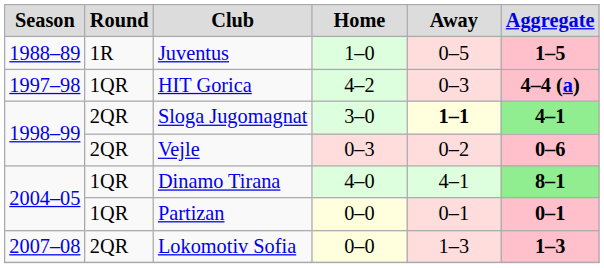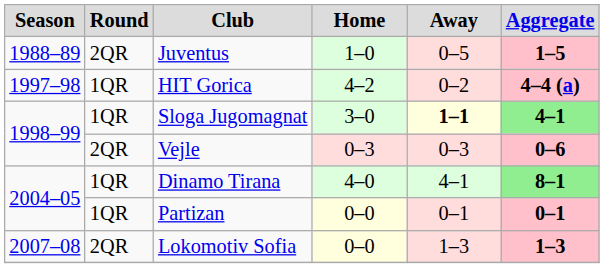 <table class="wikitable" style="text-align: center;">
 <tr>
 <th style="background:#DCDCDC">Season</th>
 <th style="background:#DCDCDC">Round</th>
 <th style="background:#DCDCDC">Club</th>
 <th width="67" style="background:#DCDCDC">Home</th>
 <th width="67" style="background:#DCDCDC">Away</th>
 <th width="67" style="background:#DCDCDC"><a href='#'>Aggregate</a></th>
 </tr>
 <tr>
 <td align=left><a href='#'>1988–89</a></td>
-<td align=left>1R</td>
+<td align=left>2QR</td>
 <td align=left> <a href='#'>Juventus</a></td>
 <td bgcolor="#ddffdd" style="text-align:center;">1–0</td>
 <td bgcolor="#ffdddd" style="text-align:center;">0–5</td>
 <td bgcolor=pink style="text-align:center;"><strong>1–5</strong></td>
 </tr>
 <tr>
 <td align=left><a href='#'>1997–98</a></td>
 <td align=left>1QR</td>
 <td align=left> <a href='#'>HIT Gorica</a></td>
 <td bgcolor="#ddffdd" style="text-align:center;">4–2</td>
-<td bgcolor="#ffdddd" style="text-align:center;">0–3</td>
+<td bgcolor="#ffdddd" style="text-align:center;">0–2</td>
 <td bgcolor=pink style="text-align:center;"><strong>4–4 (<a href='#'>a</a>)</strong></td>
 </tr>
 <tr>
 <td rowspan=2><a href='#'>1998–99</a></td>
-<td align=left>2QR</td>
+<td align=left>1QR</td>
 <td align=left> <a href='#'>Sloga Jugomagnat</a></td>
 <td bgcolor="#ddffdd" style="text-align:center;">3–0</td>
 <td bgcolor="#ffffdd" style="text-align:center;"><strong>1–1</strong></td>
 <td bgcolor=lightgreen style="text-align:center;"><strong>4–1</strong></td>
 </tr>
 <tr>
 <td align=left>2QR</td>
 <td align=left> <a href='#'>Vejle</a></td>
 <td bgcolor="#ffdddd" style="text-align:center;">0–3</td>
-<td bgcolor="#ffdddd" style="text-align:center;">0–2</td>
+<td bgcolor="#ffdddd" style="text-align:center;">0–3</td>
 <td bgcolor=pink style="text-align:center;"><strong>0–6</strong></td>
 </tr>
 <tr>
 <td rowspan=2><a href='#'>2004–05</a></td>
 <td align=left>1QR</td>
 <td align=left> <a href='#'>Dinamo Tirana</a></td>
 <td bgcolor="#ddffdd" style="text-align:center;">4–0</td>
 <td bgcolor="#ddffdd" style="text-align:center;">4–1</td>
 <td bgcolor=lightgreen style="text-align:center;"><strong>8–1</strong></td>
 </tr>
 <tr>
 <td align=left>1QR</td>
 <td align=left> <a href='#'>Partizan</a></td>
 <td bgcolor="#ffffdd" style="text-align:center;">0–0</td>
 <td bgcolor="#ffdddd" style="text-align:center;">0–1</td>
 <td bgcolor=pink style="text-align:center;"><strong>0–1</strong></td>
 </tr>
 <tr>
 <td align=left><a href='#'>2007–08</a></td>
 <td align=left>2QR</td>
 <td align=left> <a href='#'>Lokomotiv Sofia</a></td>
 <td bgcolor="#ffffdd" style="text-align:center;">0–0</td>
 <td bgcolor="#ffdddd" style="text-align:center;">1–3</td>
 <td bgcolor=pink style="text-align:center;"><strong>1–3</strong></td>
 </tr>
 <tr>
 </tr>
 </table>
